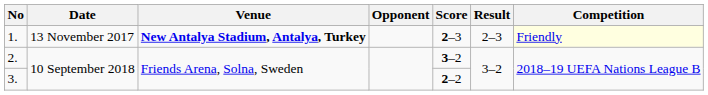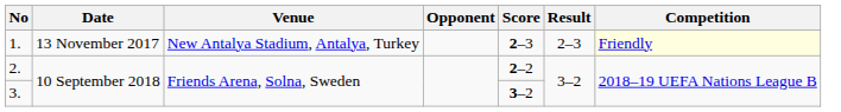 <table class="wikitable" style="font-size:100%;">
 <tr>
 <th>No</th>
 <th>Date</th>
 <th>Venue</th>
 <th>Opponent</th>
 <th>Score</th>
 <th>Result</th>
 <th>Competition</th>
 </tr>
 <tr>
 <td>1.</td>
 <td>13 November 2017</td>
-<td><strong><a href='#'>New Antalya Stadium</a>, <a href='#'>Antalya</a>, Turkey</strong></td>
+<td><a href='#'>New Antalya Stadium</a>, <a href='#'>Antalya</a>, Turkey</td>
 <td></td>
 <td align=center><strong>2</strong>–3</td>
 <td align=center>2–3</td>
 <td style="background: lightyellow;"><a href='#'>Friendly</a></td>
 </tr>
 <tr>
 <td>2.</td>
 <td rowspan=2>10 September 2018</td>
 <td rowspan=2><a href='#'>Friends Arena</a>, <a href='#'>Solna</a>, Sweden</td>
 <td rowspan="2"></td>
-<td align=center><strong>3</strong>–2</td>
+<td align=center><strong>2</strong>–2</td>
 <td align=center rowspan=2>3–2</td>
 <td rowspan=2><a href='#'>2018–19 UEFA Nations League B</a></td>
 </tr>
 <tr>
 <td>3.</td>
-<td align=center><strong>2</strong>–2</td>
+<td align=center><strong>3</strong>–2</td>
 </tr>
 </table>
